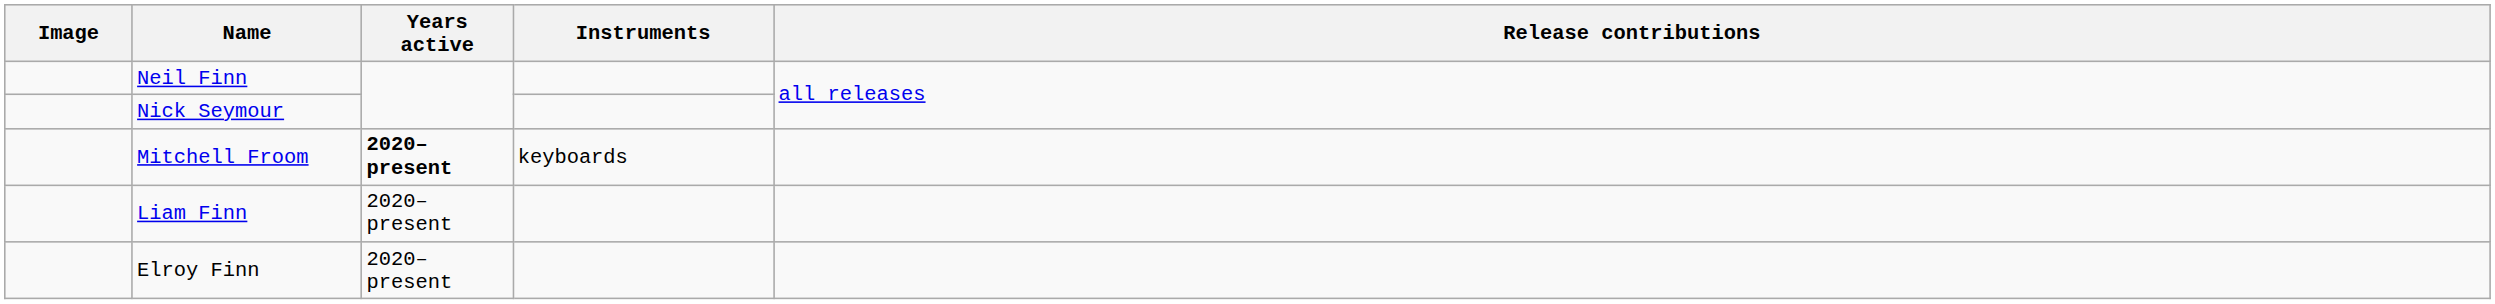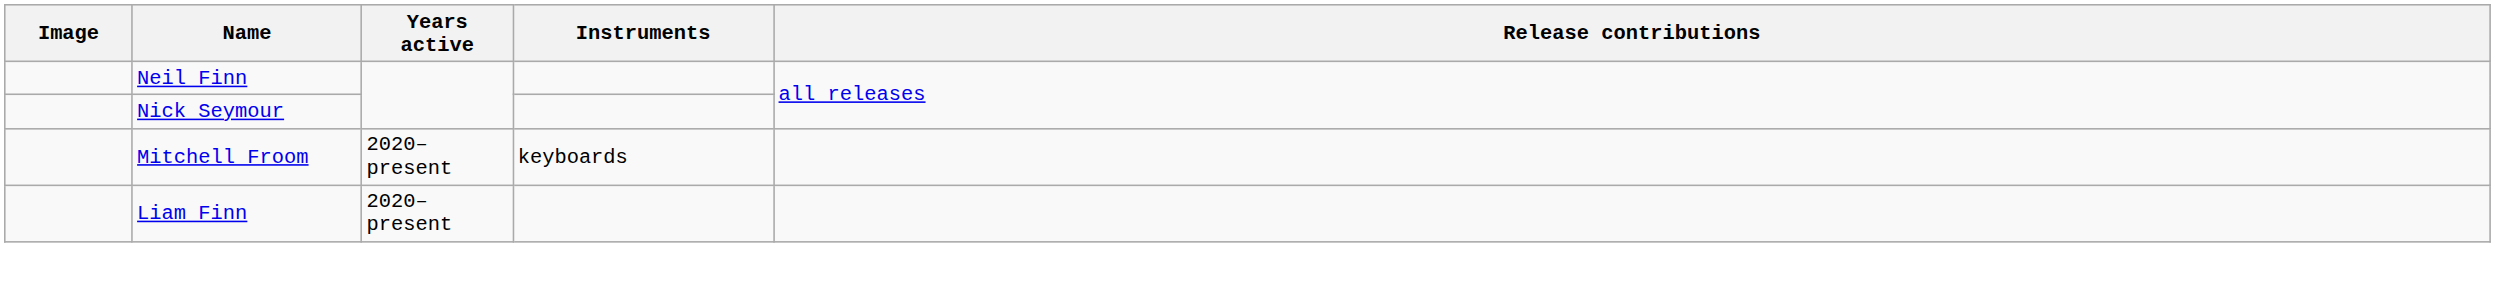 <table class="wikitable" border="1" width="100%">
 <tr>
 <th width="75">Image</th>
 <th width="140">Name</th>
 <th width="90">Years active</th>
 <th width="160">Instruments</th>
 <th>Release contributions</th>
 </tr>
 <tr>
 <td></td>
 <td><a href='#'>Neil Finn</a></td>
 <td rowspan="2"></td>
 <td></td>
 <td rowspan="2"><a href='#'>all releases</a></td>
 </tr>
 <tr>
 <td></td>
 <td><a href='#'>Nick Seymour</a></td>
 <td></td>
 </tr>
 <tr>
 <td></td>
 <td><a href='#'>Mitchell Froom</a></td>
-<td><strong>2020–present </strong></td>
+<td>2020–present </td>
 <td>keyboards</td>
 <td></td>
 </tr>
 <tr>
 <td></td>
 <td><a href='#'>Liam Finn</a></td>
 <td>2020–present </td>
 <td></td>
 <td></td>
 </tr>
-<tr>
-<td></td>
-<td>Elroy Finn</td>
-<td>2020–present </td>
-<td></td>
-<td></td>
-</tr>
 </table>
